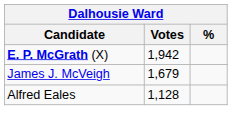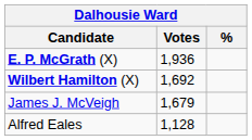 <table class="wikitable">
 <tr>
 <th colspan="3"><a href='#'>Dalhousie Ward</a></th>
 </tr>
 <tr>
 <th style="width: 170px">Candidate</th>
 <th style="width: 50px">Votes</th>
 <th style="width: 40px">%</th>
 </tr>
 <tr>
 <td><strong><a href='#'>E. P. McGrath</a></strong> (X)</td>
-<td>1,942</td>
+<td>1,936</td>
+<td></td>
+</tr>
+<tr>
+<td><strong><a href='#'>Wilbert Hamilton</a></strong> (X)</td>
+<td>1,692</td>
 <td></td>
 </tr>
 <tr>
 <td><a href='#'>James J. McVeigh</a></td>
 <td>1,679</td>
 <td></td>
 </tr>
 <tr>
 <td>Alfred Eales</td>
 <td>1,128</td>
 <td></td>
 </tr>
 </table>
